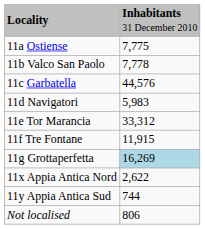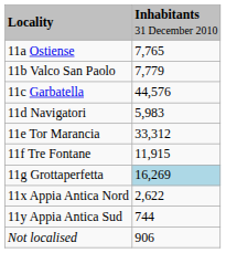 <table class="wikitable sortable">
 <tr bgcolor="#C0C0C0">
 <td align="centre"><strong>Locality</strong><br></td>
 <td align="centre"><strong>Inhabitants</strong><br><small>31 December 2010</small></td>
 </tr>
 <tr>
 <td>11a <a href='#'>Ostiense</a><br></td>
-<td align="centre">7,775</td>
+<td align="centre">7,765</td>
 </tr>
 <tr>
 <td>11b Valco San Paolo<br></td>
-<td align="centre">7,778</td>
+<td align="centre">7,779</td>
 </tr>
 <tr>
 <td>11c <a href='#'>Garbatella</a><br></td>
 <td align="centre">44,576</td>
 </tr>
 <tr>
 <td>11d Navigatori<br></td>
 <td align="centre">5,983</td>
 </tr>
 <tr>
 <td>11e Tor Marancia<br></td>
 <td align="centre">33,312</td>
 </tr>
 <tr>
 <td>11f Tre Fontane<br></td>
 <td align="centre">11,915</td>
 </tr>
 <tr>
 <td>11g Grottaperfetta<br></td>
 <td align="centre" style="background: lightblue;">16,269</td>
 </tr>
 <tr>
 <td>11x Appia Antica Nord<br></td>
 <td align="centre">2,622</td>
 </tr>
 <tr>
 <td>11y Appia Antica Sud<br></td>
 <td align="centre">744</td>
 </tr>
 <tr>
 <td><em>Not localised</em><br></td>
-<td align="centre">806</td>
+<td align="centre">906</td>
 </tr>
 </table>
